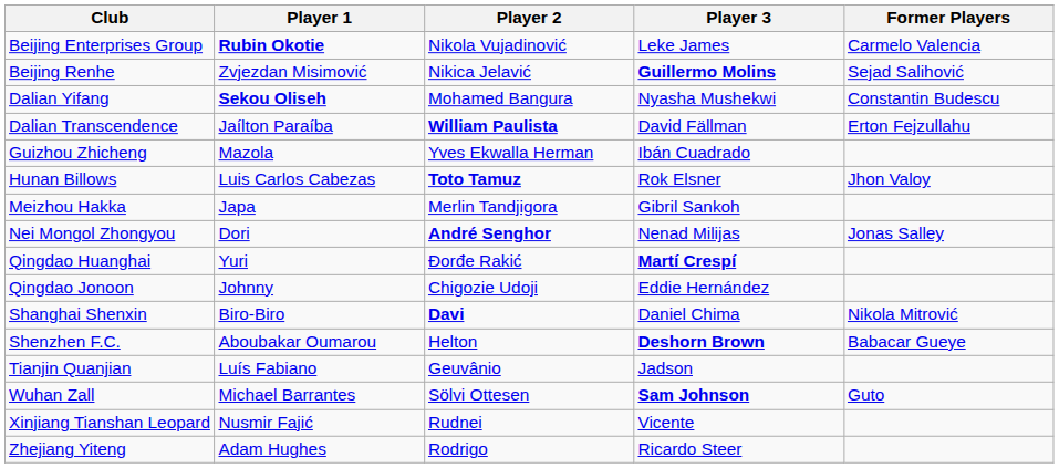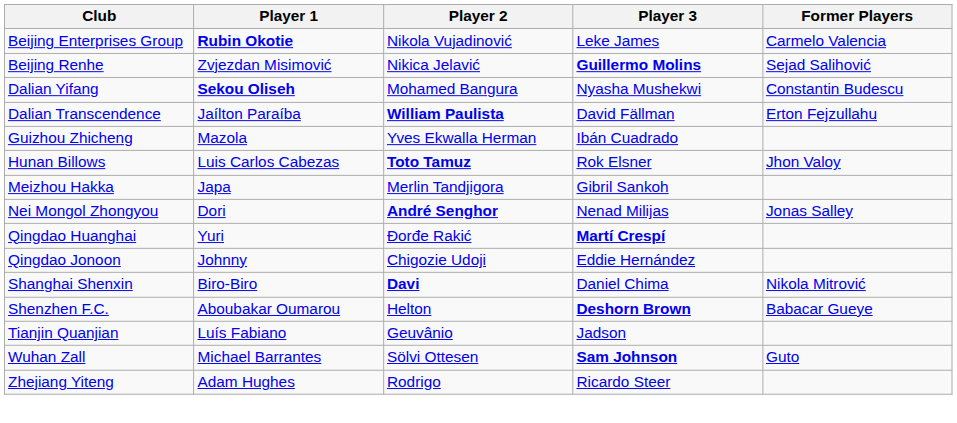 <table class="sortable wikitable" border="1">
 <tr>
 <th width="190">Club</th>
 <th width="190">Player 1</th>
 <th width="190">Player 2</th>
 <th width="190">Player 3</th>
 <th width="190">Former Players </th>
 </tr>
 <tr>
 <td><a href='#'>Beijing Enterprises Group</a></td>
 <td> <strong><a href='#'>Rubin Okotie</a></strong></td>
 <td> <a href='#'>Nikola Vujadinović</a></td>
 <td> <a href='#'>Leke James</a></td>
 <td> <a href='#'>Carmelo Valencia</a></td>
 </tr>
 <tr>
 <td><a href='#'>Beijing Renhe</a></td>
 <td> <a href='#'>Zvjezdan Misimović</a></td>
 <td> <a href='#'>Nikica Jelavić</a></td>
 <td> <strong><a href='#'>Guillermo Molins</a></strong></td>
 <td> <a href='#'>Sejad Salihović</a></td>
 </tr>
 <tr>
 <td><a href='#'>Dalian Yifang</a></td>
 <td> <strong><a href='#'>Sekou Oliseh</a></strong></td>
 <td> <a href='#'>Mohamed Bangura</a></td>
 <td> <a href='#'>Nyasha Mushekwi</a></td>
 <td> <a href='#'>Constantin Budescu</a></td>
 </tr>
 <tr>
 <td><a href='#'>Dalian Transcendence</a></td>
 <td> <a href='#'>Jaílton Paraíba</a></td>
 <td> <strong><a href='#'>William Paulista</a></strong></td>
 <td> <a href='#'>David Fällman</a></td>
 <td> <a href='#'>Erton Fejzullahu</a></td>
 </tr>
 <tr>
 <td><a href='#'>Guizhou Zhicheng</a></td>
 <td>  <a href='#'>Mazola</a></td>
 <td> <a href='#'>Yves Ekwalla Herman</a></td>
 <td> <a href='#'>Ibán Cuadrado</a></td>
 <td></td>
 </tr>
 <tr>
 <td><a href='#'>Hunan Billows</a></td>
 <td> <a href='#'>Luis Carlos Cabezas</a></td>
 <td> <strong><a href='#'>Toto Tamuz</a></strong></td>
 <td> <a href='#'>Rok Elsner</a></td>
 <td> <a href='#'>Jhon Valoy</a></td>
 </tr>
 <tr>
 <td><a href='#'>Meizhou Hakka</a></td>
 <td> <a href='#'>Japa</a></td>
 <td> <a href='#'>Merlin Tandjigora</a></td>
 <td> <a href='#'>Gibril Sankoh</a></td>
 <td></td>
 </tr>
 <tr>
 <td><a href='#'>Nei Mongol Zhongyou</a></td>
 <td> <a href='#'>Dori</a></td>
 <td> <strong><a href='#'>André Senghor</a></strong></td>
 <td> <a href='#'>Nenad Milijas</a></td>
 <td> <a href='#'>Jonas Salley</a></td>
 </tr>
 <tr>
 <td><a href='#'>Qingdao Huanghai</a></td>
 <td> <a href='#'>Yuri</a></td>
 <td> <a href='#'>Đorđe Rakić</a></td>
 <td><strong> <a href='#'>Martí Crespí</a></strong></td>
 <td></td>
 </tr>
 <tr>
 <td><a href='#'>Qingdao Jonoon</a></td>
 <td> <a href='#'>Johnny</a></td>
 <td> <a href='#'>Chigozie Udoji</a></td>
 <td> <a href='#'>Eddie Hernández</a></td>
 <td></td>
 </tr>
 <tr>
 <td><a href='#'>Shanghai Shenxin</a></td>
 <td> <a href='#'>Biro-Biro</a></td>
 <td> <strong><a href='#'>Davi</a></strong></td>
 <td> <a href='#'>Daniel Chima</a></td>
 <td> <a href='#'>Nikola Mitrović</a></td>
 </tr>
 <tr>
 <td><a href='#'>Shenzhen F.C.</a></td>
 <td> <a href='#'>Aboubakar Oumarou</a></td>
 <td> <a href='#'>Helton</a></td>
 <td> <strong><a href='#'>Deshorn Brown</a></strong></td>
 <td> <a href='#'>Babacar Gueye</a></td>
 </tr>
 <tr>
 <td><a href='#'>Tianjin Quanjian</a></td>
 <td> <a href='#'>Luís Fabiano</a></td>
 <td> <a href='#'>Geuvânio</a></td>
 <td> <a href='#'>Jadson</a></td>
 <td></td>
 </tr>
 <tr>
 <td><a href='#'>Wuhan Zall</a></td>
 <td> <a href='#'>Michael Barrantes</a></td>
 <td> <a href='#'>Sölvi Ottesen</a></td>
 <td> <strong><a href='#'>Sam Johnson</a></strong></td>
 <td> <a href='#'>Guto</a></td>
 </tr>
 <tr>
-<td><a href='#'>Xinjiang Tianshan Leopard</a></td>
-<td> <a href='#'>Nusmir Fajić</a></td>
-<td> <a href='#'>Rudnei</a></td>
-<td> <a href='#'>Vicente</a></td>
-<td></td>
-</tr>
-<tr>
 <td><a href='#'>Zhejiang Yiteng</a></td>
 <td> <a href='#'>Adam Hughes</a></td>
 <td> <a href='#'>Rodrigo</a></td>
 <td> <a href='#'>Ricardo Steer</a></td>
 <td></td>
 </tr>
 </table>
